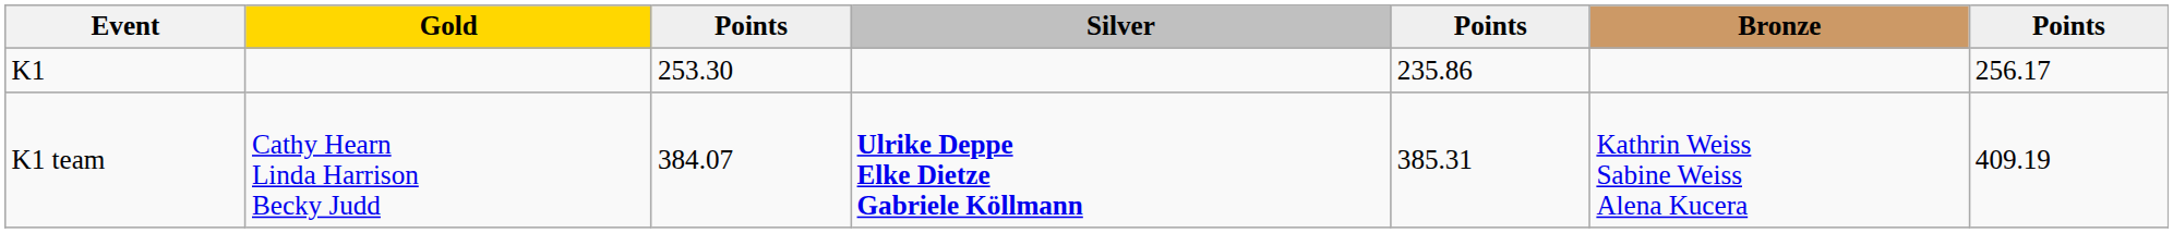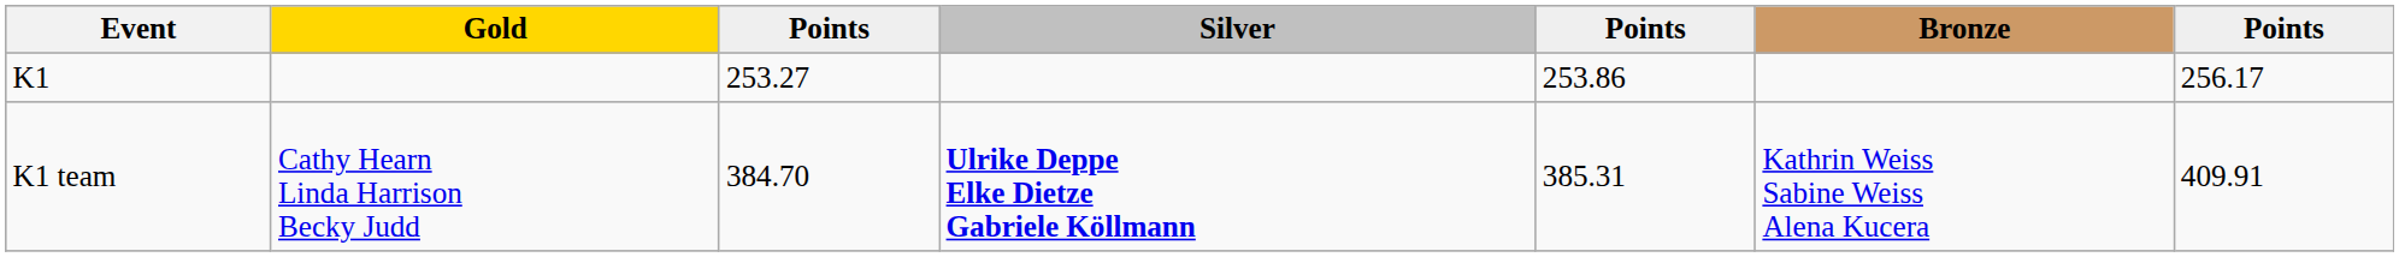 <table class="wikitable" width=100%>
 <tr>
 <th>Event</th>
 <td align=center bgcolor="gold"><strong>Gold</strong></td>
 <td align=center bgcolor="EFEFEF"><strong>Points</strong></td>
 <td align=center bgcolor="silver"><strong>Silver</strong></td>
 <td align=center bgcolor="EFEFEF"><strong>Points</strong></td>
 <td align=center bgcolor="CC9966"><strong>Bronze</strong></td>
 <td align=center bgcolor="EFEFEF"><strong>Points</strong></td>
 </tr>
 <tr>
 <td>K1</td>
 <td></td>
-<td>253.30</td>
+<td>253.27</td>
 <td></td>
-<td>235.86</td>
+<td>253.86</td>
 <td></td>
 <td>256.17</td>
 </tr>
 <tr>
 <td>K1 team</td>
 <td><br><a href='#'>Cathy Hearn</a><br><a href='#'>Linda Harrison</a><br><a href='#'>Becky Judd</a></td>
-<td>384.07</td>
+<td>384.70</td>
 <td><strong><br><a href='#'>Ulrike Deppe</a><br><a href='#'>Elke Dietze</a><br><a href='#'>Gabriele Köllmann</a></strong></td>
 <td>385.31</td>
 <td><br><a href='#'>Kathrin Weiss</a><br><a href='#'>Sabine Weiss</a><br><a href='#'>Alena Kucera</a></td>
-<td>409.19</td>
+<td>409.91</td>
 </tr>
 </table>
